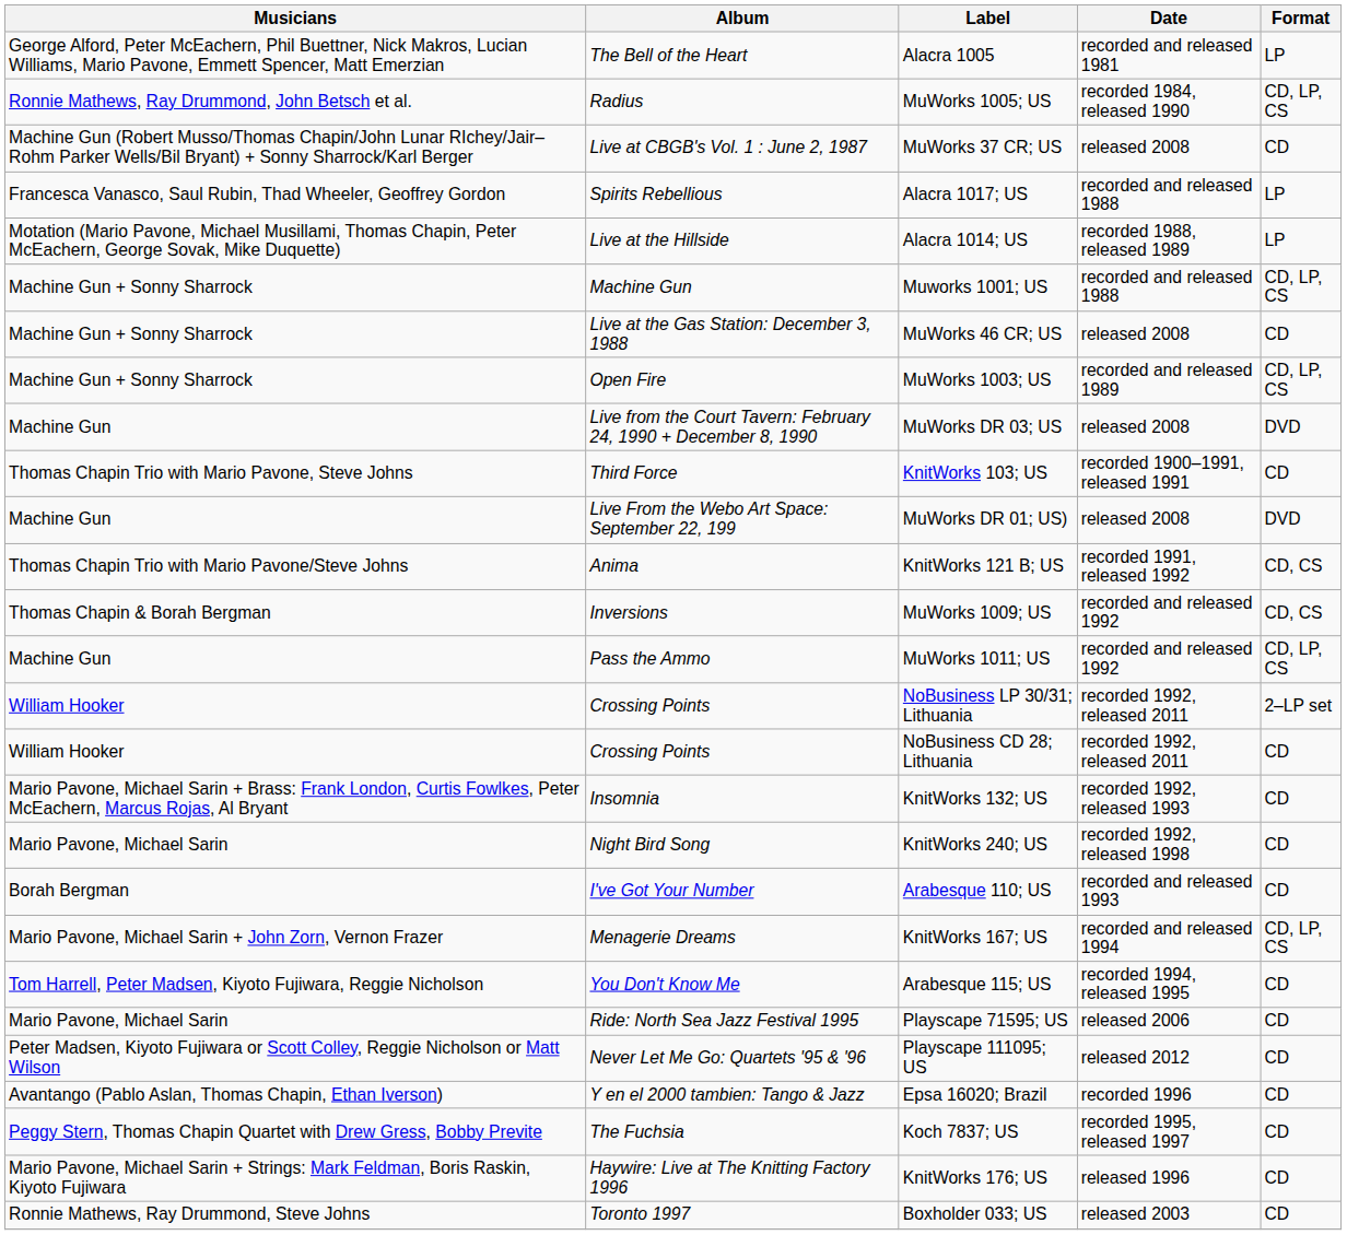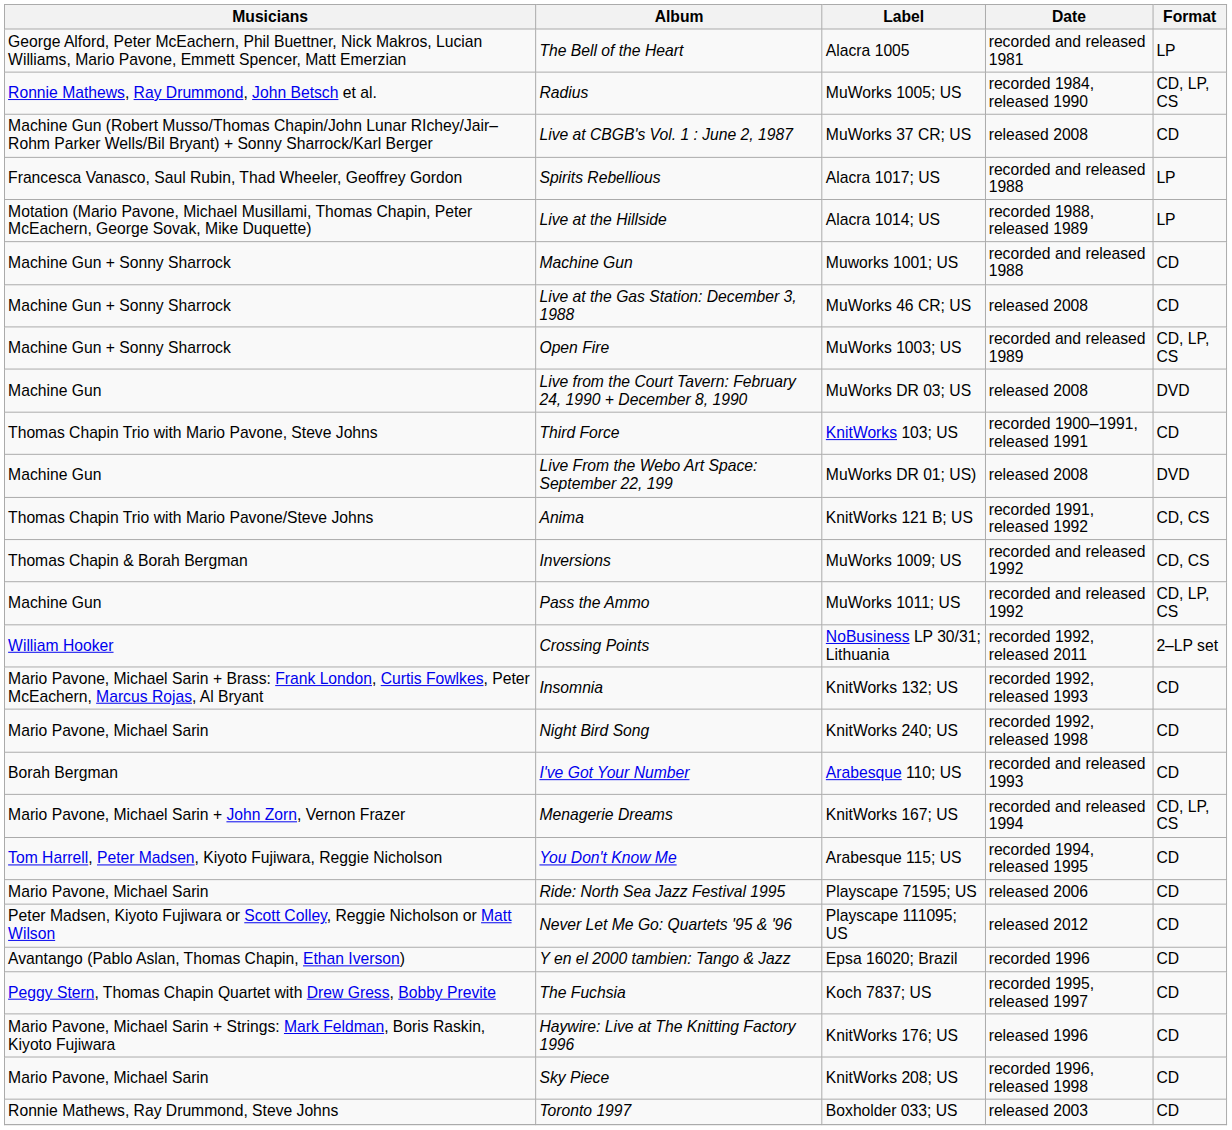 <table class="wikitable sortable">
 <tr>
 <th>Musicians</th>
 <th>Album</th>
 <th>Label</th>
 <th>Date</th>
 <th>Format</th>
 </tr>
 <tr>
 <td>George Alford, Peter McEachern, Phil Buettner, Nick Makros, Lucian Williams, Mario Pavone, Emmett Spencer, Matt Emerzian</td>
 <td><em>The Bell of the Heart</em></td>
 <td>Alacra 1005</td>
 <td>recorded and released 1981</td>
 <td>LP</td>
 </tr>
 <tr>
 <td><a href='#'>Ronnie Mathews</a>, <a href='#'>Ray Drummond</a>, <a href='#'>John Betsch</a> et al.</td>
 <td><em>Radius</em></td>
 <td>MuWorks 1005; US</td>
 <td>recorded 1984, released 1990</td>
 <td>CD, LP, CS</td>
 </tr>
 <tr>
 <td>Machine Gun (Robert Musso/Thomas Chapin/John Lunar RIchey/Jair–Rohm Parker Wells/Bil Bryant) + Sonny Sharrock/Karl Berger</td>
 <td><em>Live at CBGB's Vol. 1 : June 2, 1987</em></td>
 <td>MuWorks 37 CR; US</td>
 <td>released 2008</td>
 <td>CD</td>
 </tr>
 <tr>
 <td>Francesca Vanasco, Saul Rubin, Thad Wheeler, Geoffrey Gordon</td>
 <td><em>Spirits Rebellious</em></td>
 <td>Alacra 1017; US</td>
 <td>recorded and released 1988</td>
 <td>LP</td>
 </tr>
 <tr>
 <td>Motation (Mario Pavone, Michael Musillami, Thomas Chapin, Peter McEachern, George Sovak, Mike Duquette)</td>
 <td><em>Live at the Hillside</em></td>
 <td>Alacra 1014; US</td>
 <td>recorded 1988, released 1989</td>
 <td>LP</td>
 </tr>
 <tr>
 <td>Machine Gun + Sonny Sharrock</td>
 <td><em>Machine Gun</em></td>
 <td>Muworks 1001; US</td>
 <td>recorded and released 1988</td>
-<td>CD, LP, CS</td>
+<td>CD</td>
 </tr>
 <tr>
 <td>Machine Gun + Sonny Sharrock</td>
 <td><em>Live at the Gas Station: December 3, 1988</em></td>
 <td>MuWorks 46 CR; US</td>
 <td>released 2008</td>
 <td>CD</td>
 </tr>
 <tr>
 <td>Machine Gun + Sonny Sharrock</td>
 <td><em>Open Fire</em></td>
 <td>MuWorks 1003; US</td>
 <td>recorded and released 1989</td>
 <td>CD, LP, CS</td>
 </tr>
 <tr>
 <td>Machine Gun</td>
 <td><em>Live from the Court Tavern: February 24, 1990 + December 8, 1990</em></td>
 <td>MuWorks DR 03; US</td>
 <td>released 2008</td>
 <td>DVD</td>
 </tr>
 <tr>
 <td>Thomas Chapin Trio with Mario Pavone, Steve Johns</td>
 <td><em>Third Force </em></td>
 <td><a href='#'>KnitWorks</a> 103; US</td>
 <td>recorded 1900–1991, released 1991</td>
 <td>CD</td>
 </tr>
 <tr>
 <td>Machine Gun</td>
 <td><em>Live From the Webo Art Space: September 22, 199</em></td>
 <td>MuWorks DR 01; US)</td>
 <td>released 2008</td>
 <td>DVD</td>
 </tr>
 <tr>
 <td>Thomas Chapin Trio with Mario Pavone/Steve Johns</td>
 <td><em>Anima</em></td>
 <td>KnitWorks 121 B; US</td>
 <td>recorded 1991, released 1992</td>
 <td>CD, CS</td>
 </tr>
 <tr>
 <td>Thomas Chapin & Borah Bergman</td>
 <td><em>Inversions</em></td>
 <td>MuWorks 1009; US</td>
 <td>recorded and released 1992</td>
 <td>CD, CS</td>
 </tr>
 <tr>
 <td>Machine Gun</td>
 <td><em>Pass the Ammo</em></td>
 <td>MuWorks 1011; US</td>
 <td>recorded and released 1992</td>
 <td>CD, LP, CS</td>
 </tr>
 <tr>
 <td><a href='#'>William Hooker</a></td>
 <td><em>Crossing Points</em></td>
 <td><a href='#'>NoBusiness</a> LP 30/31; Lithuania</td>
 <td>recorded 1992, released 2011</td>
 <td>2–LP set</td>
-</tr>
-<tr>
-<td>William Hooker</td>
-<td><em>Crossing Points</em></td>
-<td>NoBusiness CD 28; Lithuania</td>
-<td>recorded 1992, released 2011</td>
-<td>CD</td>
 </tr>
 <tr>
 <td>Mario Pavone, Michael Sarin + Brass: <a href='#'>Frank London</a>, <a href='#'>Curtis Fowlkes</a>, Peter McEachern, <a href='#'>Marcus Rojas</a>, Al Bryant</td>
 <td><em>Insomnia</em></td>
 <td>KnitWorks 132; US</td>
 <td>recorded 1992, released 1993</td>
 <td>CD</td>
 </tr>
 <tr>
 <td>Mario Pavone, Michael Sarin</td>
 <td><em>Night Bird Song</em></td>
 <td>KnitWorks 240; US</td>
 <td>recorded 1992, released 1998</td>
 <td>CD</td>
 </tr>
 <tr>
 <td>Borah Bergman</td>
 <td><em><a href='#'>I've Got Your Number</a></em></td>
 <td><a href='#'>Arabesque</a> 110; US</td>
 <td>recorded and released 1993</td>
 <td>CD</td>
 </tr>
 <tr>
 <td>Mario Pavone, Michael Sarin + <a href='#'>John Zorn</a>, Vernon Frazer</td>
 <td><em>Menagerie Dreams</em></td>
 <td>KnitWorks 167; US</td>
 <td>recorded and released 1994</td>
 <td>CD, LP, CS</td>
 </tr>
 <tr>
 <td><a href='#'>Tom Harrell</a>, <a href='#'>Peter Madsen</a>, Kiyoto Fujiwara, Reggie Nicholson</td>
 <td><em><a href='#'>You Don't Know Me</a></em></td>
 <td>Arabesque 115; US</td>
 <td>recorded 1994, released 1995</td>
 <td>CD</td>
 </tr>
 <tr>
 <td>Mario Pavone, Michael Sarin</td>
 <td><em>Ride: North Sea Jazz Festival 1995</em></td>
 <td>Playscape 71595; US</td>
 <td>released 2006</td>
 <td>CD</td>
 </tr>
 <tr>
 <td>Peter Madsen, Kiyoto Fujiwara or <a href='#'>Scott Colley</a>, Reggie Nicholson or <a href='#'>Matt Wilson</a></td>
 <td><em>Never Let Me Go: Quartets '95 & '96</em></td>
 <td>Playscape 111095; US</td>
 <td>released 2012</td>
 <td>CD</td>
 </tr>
 <tr>
 <td>Avantango (Pablo Aslan, Thomas Chapin, <a href='#'>Ethan Iverson</a>)</td>
 <td><em>Y en el 2000 tambien: Tango & Jazz</em></td>
 <td>Epsa 16020; Brazil</td>
 <td>recorded 1996</td>
 <td>CD</td>
 </tr>
 <tr>
 <td><a href='#'>Peggy Stern</a>, Thomas Chapin Quartet with <a href='#'>Drew Gress</a>, <a href='#'>Bobby Previte</a></td>
 <td><em>The Fuchsia</em></td>
 <td>Koch 7837; US</td>
 <td>recorded 1995, released 1997</td>
 <td>CD</td>
 </tr>
 <tr>
 <td>Mario Pavone, Michael Sarin + Strings: <a href='#'>Mark Feldman</a>, Boris Raskin, Kiyoto Fujiwara</td>
 <td><em>Haywire: Live at The Knitting Factory 1996</em></td>
 <td>KnitWorks 176; US</td>
 <td>released 1996</td>
 <td>CD</td>
 </tr>
 <tr>
+<td>Mario Pavone, Michael Sarin</td>
+<td><em>Sky Piece</em></td>
+<td>KnitWorks 208; US</td>
+<td>recorded 1996, released 1998</td>
+<td>CD</td>
+</tr>
+<tr>
 <td>Ronnie Mathews, Ray Drummond, Steve Johns</td>
 <td><em>Toronto 1997</em></td>
 <td>Boxholder 033; US</td>
 <td>released 2003</td>
 <td>CD</td>
 </tr>
 <tr>
 </tr>
 </table>
